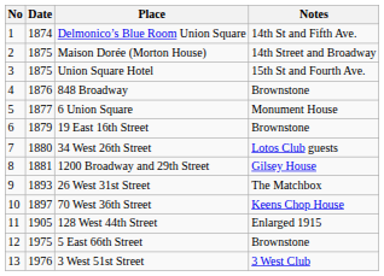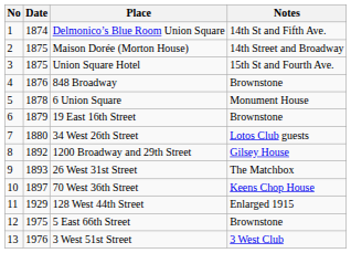 <table class="wikitable sortable">
 <tr>
 <th>No</th>
 <th>Date</th>
 <th>Place</th>
 <th>Notes</th>
 </tr>
 <tr>
 <td>1</td>
 <td>1874</td>
 <td><a href='#'>Delmonico’s Blue Room</a> Union Square</td>
 <td>14th St and Fifth Ave.</td>
 </tr>
 <tr>
 <td>2</td>
 <td>1875</td>
 <td>Maison Dorée (Morton House)</td>
 <td>14th Street and Broadway</td>
 </tr>
 <tr>
 <td>3</td>
 <td>1875</td>
 <td>Union Square Hotel</td>
 <td>15th St and Fourth Ave.</td>
 </tr>
 <tr>
 <td>4</td>
 <td>1876</td>
 <td>848 Broadway</td>
 <td>Brownstone</td>
 </tr>
 <tr>
 <td>5</td>
-<td>1877</td>
+<td>1878</td>
 <td>6 Union Square</td>
 <td>Monument House</td>
 </tr>
 <tr>
 <td>6</td>
 <td>1879</td>
 <td>19 East 16th Street</td>
 <td>Brownstone</td>
 </tr>
 <tr>
 <td>7</td>
 <td>1880</td>
 <td>34 West 26th Street</td>
 <td><a href='#'>Lotos Club</a> guests</td>
 </tr>
 <tr>
 <td>8</td>
-<td>1881</td>
+<td>1892</td>
 <td>1200 Broadway and 29th Street</td>
 <td><a href='#'>Gilsey House</a></td>
 </tr>
 <tr>
 <td>9</td>
 <td>1893</td>
 <td>26 West 31st Street</td>
 <td>The Matchbox</td>
 </tr>
 <tr>
 <td>10</td>
 <td>1897</td>
 <td>70 West 36th Street</td>
 <td><a href='#'>Keens Chop House</a></td>
 </tr>
 <tr>
 <td>11</td>
-<td>1905</td>
+<td>1929</td>
 <td>128 West 44th Street</td>
 <td>Enlarged 1915</td>
 </tr>
 <tr>
 <td>12</td>
 <td>1975</td>
 <td>5 East 66th Street</td>
 <td>Brownstone</td>
 </tr>
 <tr>
 <td>13</td>
 <td>1976</td>
 <td>3 West 51st Street</td>
 <td><a href='#'>3 West Club</a></td>
 </tr>
 </table>
